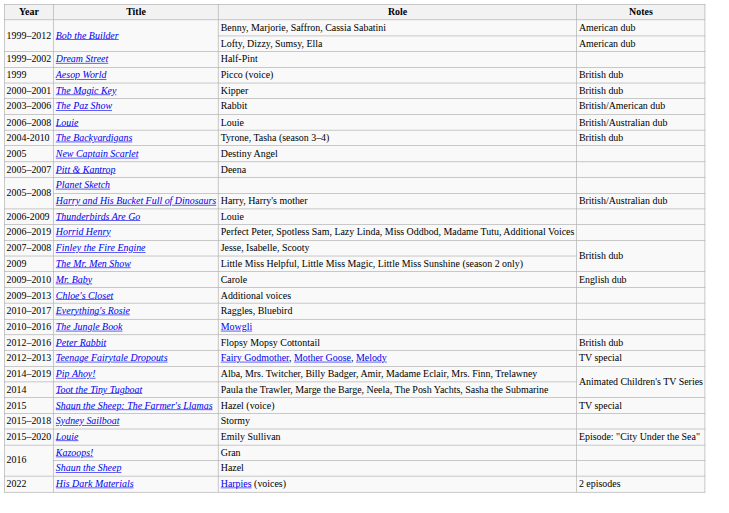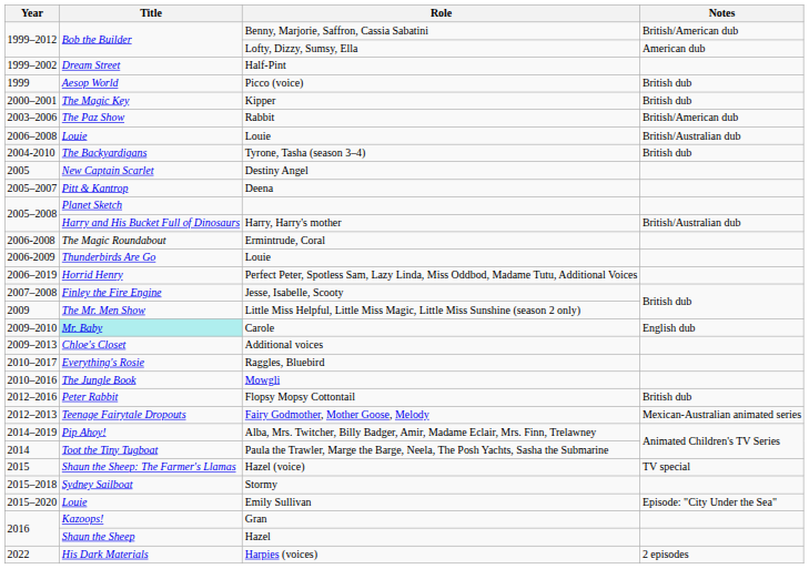 <table class="wikitable">
 <tr>
 <th>Year</th>
 <th>Title</th>
 <th>Role</th>
 <th>Notes</th>
 </tr>
 <tr>
 <td rowspan="2">1999–2012</td>
 <td rowspan="2"><em><a href='#'>Bob the Builder</a></em></td>
 <td>Benny, Marjorie, Saffron, Cassia Sabatini</td>
-<td>American dub</td>
+<td>British/American dub</td>
 </tr>
 <tr>
 <td>Lofty, Dizzy, Sumsy, Ella</td>
 <td>American dub</td>
 </tr>
 <tr>
 <td>1999–2002</td>
 <td><em><a href='#'>Dream Street</a></em></td>
 <td>Half-Pint</td>
 <td></td>
 </tr>
 <tr>
 <td>1999</td>
 <td><em><a href='#'>Aesop World</a></em></td>
 <td>Picco (voice)</td>
 <td>British dub</td>
 </tr>
 <tr>
 <td>2000–2001</td>
 <td><em><a href='#'>The Magic Key</a></em></td>
 <td>Kipper</td>
 <td>British dub</td>
 </tr>
 <tr>
 <td>2003–2006</td>
 <td><em><a href='#'>The Paz Show</a></em></td>
 <td>Rabbit</td>
 <td>British/American dub</td>
 </tr>
 <tr>
 <td>2006–2008</td>
 <td><em><a href='#'>Louie</a></em></td>
 <td>Louie</td>
 <td>British/Australian dub</td>
 </tr>
 <tr>
 <td>2004-2010</td>
 <td><em><a href='#'>The Backyardigans</a></em></td>
 <td>Tyrone, Tasha (season 3–4)</td>
 <td>British dub</td>
 </tr>
 <tr>
 <td>2005</td>
 <td><em><a href='#'>New Captain Scarlet</a></em></td>
 <td>Destiny Angel</td>
 <td></td>
 </tr>
 <tr>
 <td>2005–2007</td>
 <td><em><a href='#'>Pitt & Kantrop</a></em></td>
 <td>Deena</td>
 <td></td>
 </tr>
 <tr>
 <td rowspan="2">2005–2008</td>
 <td><em><a href='#'>Planet Sketch</a></em></td>
 <td></td>
 <td></td>
 </tr>
 <tr>
 <td><em><a href='#'>Harry and His Bucket Full of Dinosaurs</a></em></td>
 <td>Harry, Harry's mother</td>
 <td>British/Australian dub</td>
 </tr>
 <tr>
+<td>2006-2008</td>
+<td><em>The Magic Roundabout</em></td>
+<td>Ermintrude, Coral</td>
+<td></td>
+</tr>
+<tr>
 <td>2006-2009</td>
 <td><em><a href='#'>Thunderbirds Are Go</a></em></td>
 <td>Louie</td>
 <td></td>
 </tr>
 <tr>
 <td>2006–2019</td>
 <td><em><a href='#'>Horrid Henry</a></em></td>
 <td>Perfect Peter, Spotless Sam, Lazy Linda, Miss Oddbod, Madame Tutu, Additional Voices</td>
 <td></td>
 </tr>
 <tr>
 <td>2007–2008</td>
 <td><em><a href='#'>Finley the Fire Engine</a></em></td>
 <td>Jesse, Isabelle, Scooty</td>
 <td rowspan="2">British dub</td>
 </tr>
 <tr>
 <td>2009</td>
 <td><em><a href='#'>The Mr. Men Show</a></em></td>
 <td>Little Miss Helpful, Little Miss Magic, Little Miss Sunshine (season 2 only)</td>
 </tr>
 <tr>
 <td>2009–2010</td>
-<td><em><a href='#'>Mr. Baby</a></em></td>
+<td style="background: paleturquoise;"><em><a href='#'>Mr. Baby</a></em></td>
 <td>Carole</td>
 <td>English dub</td>
 </tr>
 <tr>
 <td>2009–2013</td>
 <td><em><a href='#'>Chloe's Closet</a></em></td>
 <td>Additional voices</td>
 <td></td>
 </tr>
 <tr>
 <td>2010–2017</td>
 <td><em><a href='#'>Everything's Rosie</a></em></td>
 <td>Raggles, Bluebird</td>
 <td></td>
 </tr>
 <tr>
 <td>2010–2016</td>
 <td><em><a href='#'>The Jungle Book</a></em></td>
 <td><a href='#'>Mowgli</a></td>
 <td></td>
 </tr>
 <tr>
 <td>2012–2016</td>
 <td><em><a href='#'>Peter Rabbit</a></em></td>
 <td>Flopsy Mopsy Cottontail</td>
 <td>British dub</td>
 </tr>
 <tr>
 <td>2012–2013</td>
 <td><em><a href='#'>Teenage Fairytale Dropouts</a></em></td>
 <td><a href='#'>Fairy Godmother</a>, <a href='#'>Mother Goose</a>, <a href='#'>Melody</a></td>
-<td>TV special</td>
+<td>Mexican-Australian animated series</td>
 </tr>
 <tr>
 <td>2014–2019</td>
 <td><em><a href='#'>Pip Ahoy!</a></em></td>
 <td>Alba, Mrs. Twitcher, Billy Badger, Amir, Madame Eclair, Mrs. Finn, Trelawney</td>
 <td rowspan="2">Animated Children's TV Series</td>
 </tr>
 <tr>
 <td>2014</td>
 <td><em><a href='#'>Toot the Tiny Tugboat</a></em></td>
 <td>Paula the Trawler, Marge the Barge, Neela, The Posh Yachts, Sasha the Submarine</td>
 </tr>
 <tr>
 <td>2015</td>
 <td><em><a href='#'>Shaun the Sheep: The Farmer's Llamas</a></em></td>
 <td>Hazel (voice)</td>
 <td>TV special</td>
 </tr>
 <tr>
 <td>2015–2018</td>
 <td><em><a href='#'>Sydney Sailboat</a></em></td>
 <td>Stormy</td>
 <td></td>
 </tr>
 <tr>
 <td>2015–2020</td>
 <td><em><a href='#'>Louie</a></em></td>
 <td>Emily Sullivan</td>
 <td>Episode: "City Under the Sea"</td>
 </tr>
 <tr>
 <td rowspan="2">2016</td>
 <td><em><a href='#'>Kazoops!</a></em></td>
 <td>Gran</td>
 <td></td>
 </tr>
 <tr>
 <td><em><a href='#'>Shaun the Sheep</a></em></td>
 <td>Hazel</td>
 <td></td>
 </tr>
 <tr>
 <td>2022</td>
 <td><em><a href='#'>His Dark Materials</a></em></td>
 <td><a href='#'>Harpies</a> (voices)</td>
 <td>2 episodes</td>
 </tr>
 </table>
